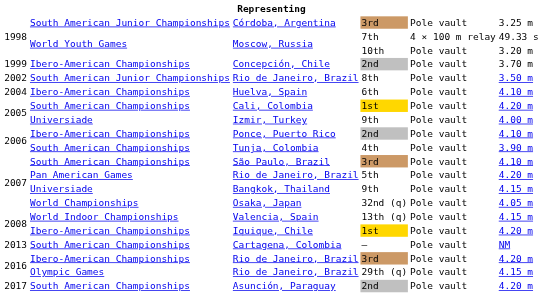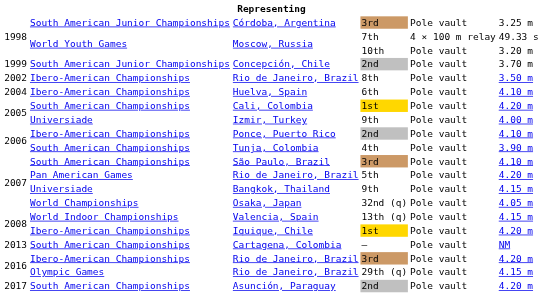 <table>
 <tr>
 <th colspan="6">Representing </th>
 </tr>
 <tr>
 <td rowspan=3>1998</td>
 <td><a href='#'>South American Junior Championships</a></td>
 <td><a href='#'>Córdoba, Argentina</a></td>
 <td bgcolor=cc9966>3rd</td>
 <td>Pole vault</td>
 <td>3.25 m</td>
 </tr>
 <tr>
 <td rowspan=2><a href='#'>World Youth Games</a></td>
 <td rowspan=2><a href='#'>Moscow, Russia</a></td>
 <td>7th</td>
 <td>4 × 100 m relay</td>
 <td>49.33 s</td>
 </tr>
 <tr>
 <td>10th</td>
 <td>Pole vault</td>
 <td>3.20 m</td>
 </tr>
 <tr>
 <td>1999</td>
-<td><a href='#'>Ibero-American Championships</a></td>
+<td><a href='#'>South American Junior Championships</a></td>
 <td><a href='#'>Concepción, Chile</a></td>
 <td bgcolor=silver>2nd</td>
 <td>Pole vault</td>
 <td>3.70 m</td>
 </tr>
 <tr>
 <td>2002</td>
-<td><a href='#'>South American Junior Championships</a></td>
+<td><a href='#'>Ibero-American Championships</a></td>
 <td><a href='#'>Rio de Janeiro, Brazil</a></td>
 <td>8th</td>
 <td>Pole vault</td>
 <td><a href='#'>3.50 m</a></td>
 </tr>
 <tr>
 <td>2004</td>
 <td><a href='#'>Ibero-American Championships</a></td>
 <td><a href='#'>Huelva, Spain</a></td>
 <td>6th</td>
 <td>Pole vault</td>
 <td><a href='#'>4.10 m</a></td>
 </tr>
 <tr>
 <td rowspan=2>2005</td>
 <td><a href='#'>South American Championships</a></td>
 <td><a href='#'>Cali, Colombia</a></td>
 <td bgcolor=gold>1st</td>
 <td>Pole vault</td>
 <td><a href='#'>4.20 m</a></td>
 </tr>
 <tr>
 <td><a href='#'>Universiade</a></td>
 <td><a href='#'>Izmir, Turkey</a></td>
 <td>9th</td>
 <td>Pole vault</td>
 <td><a href='#'>4.00 m</a></td>
 </tr>
 <tr>
 <td rowspan=2>2006</td>
 <td><a href='#'>Ibero-American Championships</a></td>
 <td><a href='#'>Ponce, Puerto Rico</a></td>
 <td bgcolor=silver>2nd</td>
 <td>Pole vault</td>
 <td><a href='#'>4.10 m</a></td>
 </tr>
 <tr>
 <td><a href='#'>South American Championships</a></td>
 <td><a href='#'>Tunja, Colombia</a></td>
 <td>4th</td>
 <td>Pole vault</td>
 <td><a href='#'>3.90 m</a></td>
 </tr>
 <tr>
 <td rowspan=4>2007</td>
 <td><a href='#'>South American Championships</a></td>
 <td><a href='#'>São Paulo, Brazil</a></td>
 <td bgcolor=cc9966>3rd</td>
 <td>Pole vault</td>
 <td><a href='#'>4.10 m</a></td>
 </tr>
 <tr>
 <td><a href='#'>Pan American Games</a></td>
 <td><a href='#'>Rio de Janeiro, Brazil</a></td>
 <td>5th</td>
 <td>Pole vault</td>
 <td><a href='#'>4.20 m</a></td>
 </tr>
 <tr>
 <td><a href='#'>Universiade</a></td>
 <td><a href='#'>Bangkok, Thailand</a></td>
 <td>9th</td>
 <td>Pole vault</td>
 <td><a href='#'>4.15 m</a></td>
 </tr>
 <tr>
 <td><a href='#'>World Championships</a></td>
 <td><a href='#'>Osaka, Japan</a></td>
 <td>32nd (q)</td>
 <td>Pole vault</td>
 <td><a href='#'>4.05 m</a></td>
 </tr>
 <tr>
 <td rowspan=2>2008</td>
 <td><a href='#'>World Indoor Championships</a></td>
 <td><a href='#'>Valencia, Spain</a></td>
 <td>13th (q)</td>
 <td>Pole vault</td>
 <td><a href='#'>4.15 m</a></td>
 </tr>
 <tr>
 <td><a href='#'>Ibero-American Championships</a></td>
 <td><a href='#'>Iquique, Chile</a></td>
 <td bgcolor=gold>1st</td>
 <td>Pole vault</td>
 <td><a href='#'>4.20 m</a></td>
 </tr>
 <tr>
 <td>2013</td>
 <td><a href='#'>South American Championships</a></td>
 <td><a href='#'>Cartagena, Colombia</a></td>
 <td>–</td>
 <td>Pole vault</td>
 <td><a href='#'>NM</a></td>
 </tr>
 <tr>
 <td rowspan=2>2016</td>
 <td><a href='#'>Ibero-American Championships</a></td>
 <td><a href='#'>Rio de Janeiro, Brazil</a></td>
 <td bgcolor=cc9966>3rd</td>
 <td>Pole vault</td>
 <td><a href='#'>4.20 m</a></td>
 </tr>
 <tr>
 <td><a href='#'>Olympic Games</a></td>
 <td><a href='#'>Rio de Janeiro, Brazil</a></td>
 <td>29th (q)</td>
 <td>Pole vault</td>
 <td><a href='#'>4.15 m</a></td>
 </tr>
 <tr>
 <td>2017</td>
 <td><a href='#'>South American Championships</a></td>
 <td><a href='#'>Asunción, Paraguay</a></td>
 <td bgcolor=silver>2nd</td>
 <td>Pole vault</td>
 <td><a href='#'>4.20 m</a></td>
 </tr>
 </table>
